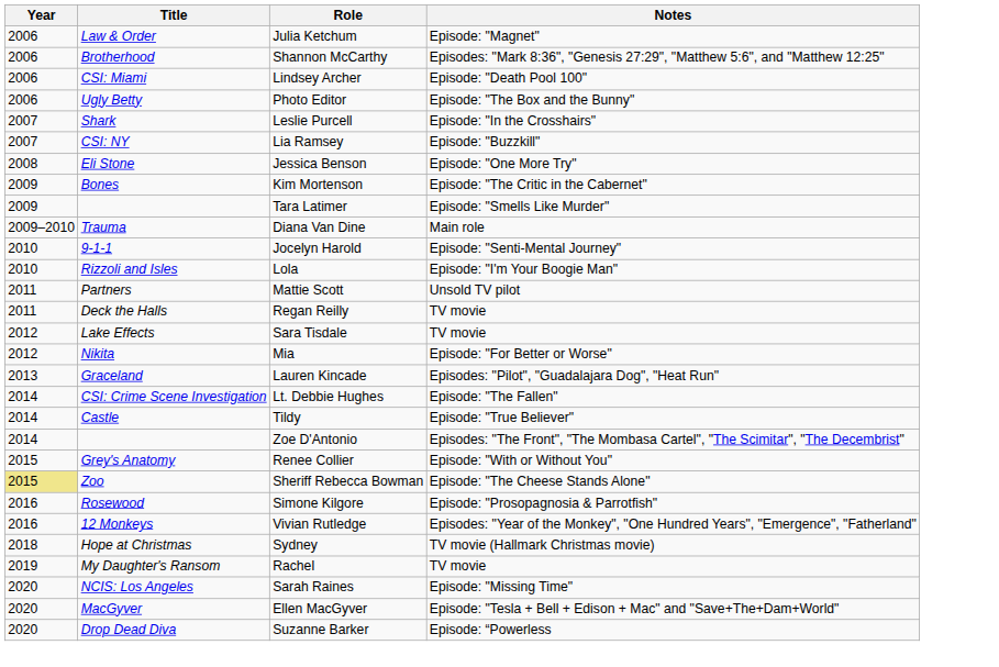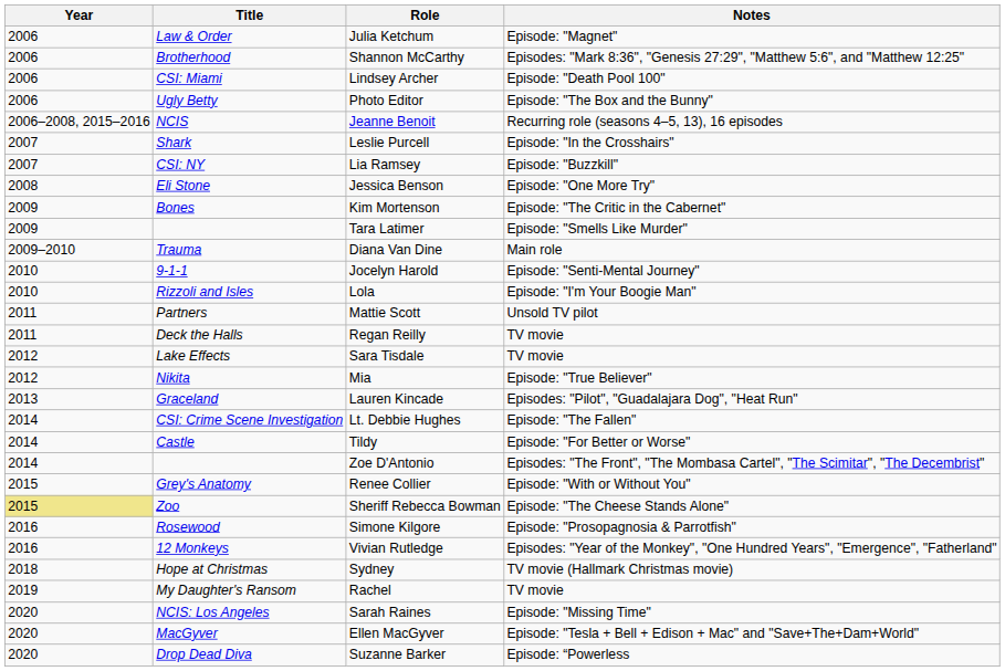 <table class="wikitable sortable">
 <tr>
 <th>Year</th>
 <th>Title</th>
 <th>Role</th>
 <th class="unsortable">Notes</th>
 </tr>
 <tr>
 <td>2006</td>
 <td><em><a href='#'>Law & Order</a></em></td>
 <td>Julia Ketchum</td>
 <td>Episode: "Magnet"</td>
 </tr>
 <tr>
 <td>2006</td>
 <td><em><a href='#'>Brotherhood</a></em></td>
 <td>Shannon McCarthy</td>
 <td>Episodes: "Mark 8:36", "Genesis 27:29", "Matthew 5:6", and "Matthew 12:25"</td>
 </tr>
 <tr>
 <td>2006</td>
 <td><em><a href='#'>CSI: Miami</a></em></td>
 <td>Lindsey Archer</td>
 <td>Episode: "Death Pool 100"</td>
 </tr>
 <tr>
 <td>2006</td>
 <td><em><a href='#'>Ugly Betty</a></em></td>
 <td>Photo Editor</td>
 <td>Episode: "The Box and the Bunny"</td>
+</tr>
+<tr>
+<td>2006–2008, 2015–2016</td>
+<td><em><a href='#'>NCIS</a></em></td>
+<td><a href='#'>Jeanne Benoit</a></td>
+<td>Recurring role (seasons 4–5, 13), 16 episodes</td>
 </tr>
 <tr>
 <td>2007</td>
 <td><em><a href='#'>Shark</a></em></td>
 <td>Leslie Purcell</td>
 <td>Episode: "In the Crosshairs"</td>
 </tr>
 <tr>
 <td>2007</td>
 <td><em><a href='#'>CSI: NY</a></em></td>
 <td>Lia Ramsey</td>
 <td>Episode: "Buzzkill"</td>
 </tr>
 <tr>
 <td>2008</td>
 <td><em><a href='#'>Eli Stone</a></em></td>
 <td>Jessica Benson</td>
 <td>Episode: "One More Try"</td>
 </tr>
 <tr>
 <td>2009</td>
 <td><em><a href='#'>Bones</a></em></td>
 <td>Kim Mortenson</td>
 <td>Episode: "The Critic in the Cabernet"</td>
 </tr>
 <tr>
 <td>2009</td>
 <td><em></em></td>
 <td>Tara Latimer</td>
 <td>Episode: "Smells Like Murder"</td>
 </tr>
 <tr>
 <td>2009–2010</td>
 <td><em><a href='#'>Trauma</a></em></td>
 <td>Diana Van Dine</td>
 <td>Main role</td>
 </tr>
 <tr>
 <td>2010</td>
 <td><em><a href='#'>9-1-1</a></em></td>
 <td>Jocelyn Harold</td>
 <td>Episode: "Senti-Mental Journey"</td>
 </tr>
 <tr>
 <td>2010</td>
 <td><em><a href='#'>Rizzoli and Isles</a></em></td>
 <td>Lola</td>
 <td>Episode: "I'm Your Boogie Man"</td>
 </tr>
 <tr>
 <td>2011</td>
 <td><em>Partners</em></td>
 <td>Mattie Scott</td>
 <td>Unsold TV pilot</td>
 </tr>
 <tr>
 <td>2011</td>
 <td><em>Deck the Halls</em></td>
 <td>Regan Reilly</td>
 <td>TV movie</td>
 </tr>
 <tr>
 <td>2012</td>
 <td><em>Lake Effects</em></td>
 <td>Sara Tisdale</td>
 <td>TV movie</td>
 </tr>
 <tr>
 <td>2012</td>
 <td><em><a href='#'>Nikita</a></em></td>
 <td>Mia</td>
-<td>Episode: "For Better or Worse"</td>
+<td>Episode: "True Believer"</td>
 </tr>
 <tr>
 <td>2013</td>
 <td><em><a href='#'>Graceland</a></em></td>
 <td>Lauren Kincade</td>
 <td>Episodes: "Pilot", "Guadalajara Dog", "Heat Run"</td>
 </tr>
 <tr>
 <td>2014</td>
 <td><em><a href='#'>CSI: Crime Scene Investigation</a></em></td>
 <td>Lt. Debbie Hughes</td>
 <td>Episode: "The Fallen"</td>
 </tr>
 <tr>
 <td>2014</td>
 <td><em><a href='#'>Castle</a></em></td>
 <td>Tildy</td>
-<td>Episode: "True Believer"</td>
+<td>Episode: "For Better or Worse"</td>
 </tr>
 <tr>
 <td>2014</td>
 <td><em></em></td>
 <td>Zoe D'Antonio</td>
 <td>Episodes: "The Front", "The Mombasa Cartel", "<a href='#'>The Scimitar</a>", "<a href='#'>The Decembrist</a>"</td>
 </tr>
 <tr>
 <td>2015</td>
 <td><em><a href='#'>Grey's Anatomy</a></em></td>
 <td>Renee Collier</td>
 <td>Episode: "With or Without You"</td>
 </tr>
 <tr>
 <td style="background: khaki;">2015</td>
 <td><em><a href='#'>Zoo</a></em></td>
 <td>Sheriff Rebecca Bowman</td>
 <td>Episode: "The Cheese Stands Alone"</td>
 </tr>
 <tr>
 <td>2016</td>
 <td><em><a href='#'>Rosewood</a></em></td>
 <td>Simone Kilgore</td>
 <td>Episode: "Prosopagnosia & Parrotfish"</td>
 </tr>
 <tr>
 <td>2016</td>
 <td><em><a href='#'>12 Monkeys</a></em></td>
 <td>Vivian Rutledge</td>
 <td>Episodes: "Year of the Monkey", "One Hundred Years", "Emergence", "Fatherland"</td>
 </tr>
 <tr>
 <td>2018</td>
 <td><em>Hope at Christmas</em></td>
 <td>Sydney</td>
 <td>TV movie (Hallmark Christmas movie)</td>
 </tr>
 <tr>
 <td>2019</td>
 <td><em>My Daughter's Ransom</em></td>
 <td>Rachel</td>
 <td>TV movie</td>
 </tr>
 <tr>
 <td>2020</td>
 <td><em><a href='#'>NCIS: Los Angeles</a></em></td>
 <td>Sarah Raines</td>
 <td>Episode: "Missing Time"</td>
 </tr>
 <tr>
 <td>2020</td>
 <td><em><a href='#'>MacGyver</a></em></td>
 <td>Ellen MacGyver</td>
 <td>Episode: "Tesla + Bell + Edison + Mac" and "Save+The+Dam+World"</td>
 </tr>
 <tr>
 <td>2020</td>
 <td><em><a href='#'>Drop Dead Diva</a></em></td>
 <td>Suzanne Barker</td>
 <td>Episode: “Powerless</td>
 </tr>
 </table>
